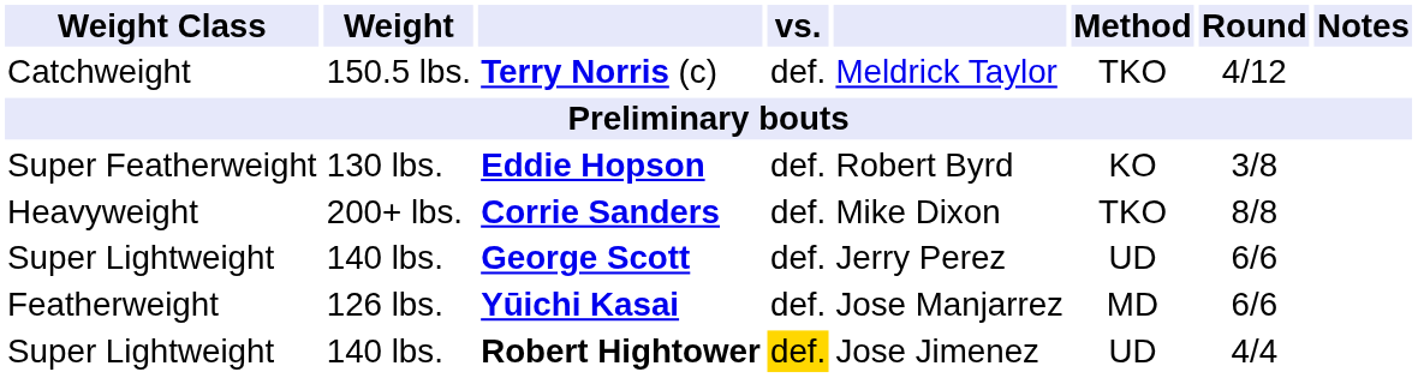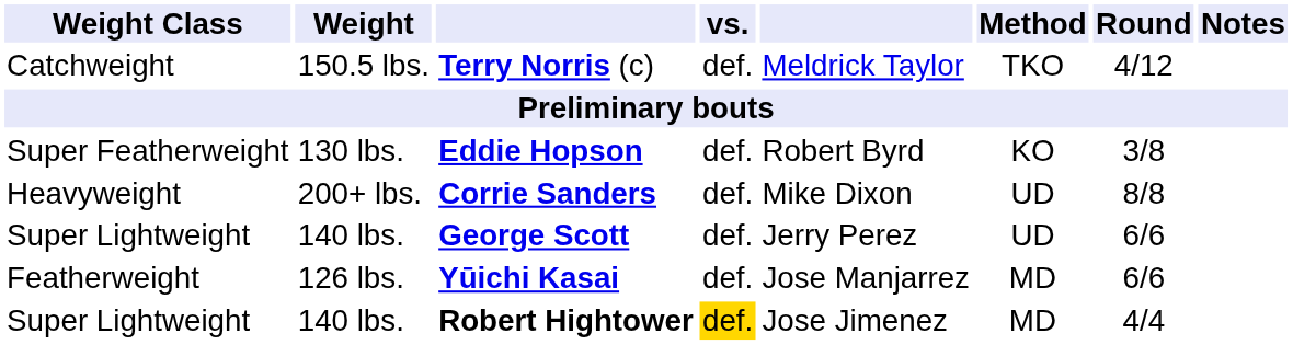 <table class="toccolours" style="font-size: 85%;">
 <tr>
 <th style="background:#e6e8fa; color:#000; text-align:center;">Weight Class</th>
 <th style="background:#e6e8fa; color:#000; text-align:center;">Weight</th>
 <th style="background:#e6e8fa; color:#000; text-align:center;"></th>
 <th style="background:#e6e8fa; color:#000; text-align:center;">vs.</th>
 <th style="background:#e6e8fa; color:#000; text-align:center;"></th>
 <th style="background:#e6e8fa; color:#000; text-align:center;">Method</th>
 <th style="background:#e6e8fa; color:#000; text-align:center;">Round</th>
 <th style="background:#e6e8fa; color:#000; text-align:center;">Notes</th>
 </tr>
 <tr>
 <td>Catchweight</td>
 <td>150.5 lbs.</td>
 <td><strong><a href='#'>Terry Norris</a></strong> (c)</td>
 <td>def.</td>
 <td><a href='#'>Meldrick Taylor</a></td>
 <td align=center>TKO</td>
 <td align=center>4/12</td>
 <td></td>
 </tr>
 <tr>
 <th colspan="8" style="background-color: #e6e8fa;">Preliminary bouts</th>
 </tr>
 <tr>
 <td>Super Featherweight</td>
 <td>130 lbs.</td>
 <td><strong><a href='#'>Eddie Hopson</a></strong></td>
 <td>def.</td>
 <td>Robert Byrd</td>
 <td align=center>KO</td>
 <td align=center>3/8</td>
 </tr>
 <tr>
 <td>Heavyweight</td>
 <td>200+ lbs.</td>
 <td><strong><a href='#'>Corrie Sanders</a></strong></td>
 <td>def.</td>
 <td>Mike Dixon</td>
-<td align=center>TKO</td>
+<td align=center>UD</td>
 <td align=center>8/8</td>
 </tr>
 <tr>
 <td>Super Lightweight</td>
 <td>140 lbs.</td>
 <td><strong><a href='#'>George Scott</a></strong></td>
 <td>def.</td>
 <td>Jerry Perez</td>
 <td align=center>UD</td>
 <td align=center>6/6</td>
 </tr>
 <tr>
 <td>Featherweight</td>
 <td>126 lbs.</td>
 <td><strong><a href='#'>Yūichi Kasai</a></strong></td>
 <td>def.</td>
 <td>Jose Manjarrez</td>
 <td align=center>MD</td>
 <td align=center>6/6</td>
 </tr>
 <tr>
 <td>Super Lightweight</td>
 <td>140 lbs.</td>
 <td><strong>Robert Hightower</strong></td>
 <td style="background: gold;">def.</td>
 <td>Jose Jimenez</td>
-<td align=center>UD</td>
+<td align=center>MD</td>
 <td align=center>4/4</td>
 </tr>
 </table>
